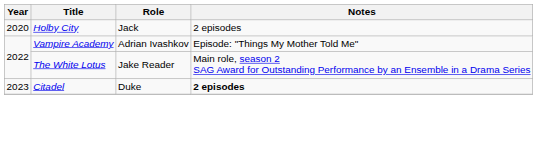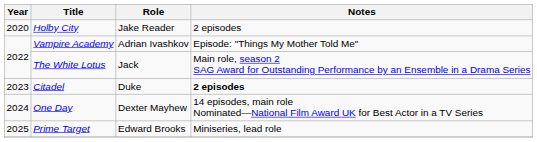 <table class="wikitable sortable">
 <tr>
 <th>Year</th>
 <th>Title</th>
 <th>Role</th>
 <th class="unsortable">Notes</th>
 </tr>
 <tr>
 <td>2020</td>
 <td><em><a href='#'>Holby City</a></em></td>
-<td>Jack</td>
+<td>Jake Reader</td>
 <td>2 episodes</td>
 </tr>
 <tr>
 <td rowspan="2">2022</td>
 <td><em><a href='#'>Vampire Academy</a></em></td>
 <td>Adrian Ivashkov</td>
 <td>Episode: "Things My Mother Told Me"</td>
 </tr>
 <tr>
 <td><em><a href='#'>The White Lotus</a></em></td>
-<td>Jake Reader</td>
+<td>Jack</td>
 <td>Main role, <a href='#'>season 2</a><br><a href='#'>SAG Award for Outstanding Performance by an Ensemble in a Drama Series</a></td>
 </tr>
 <tr>
 <td>2023</td>
 <td><em><a href='#'>Citadel</a></em></td>
 <td>Duke</td>
 <td><strong>2 episodes</strong></td>
 </tr>
 <tr>
+<td>2024</td>
+<td><em><a href='#'>One Day</a></em></td>
+<td>Dexter Mayhew</td>
+<td>14 episodes, main role<br>Nominated—<a href='#'>National Film Award UK</a> for Best Actor in a TV Series</td>
+</tr>
+<tr>
+<td>2025</td>
+<td><em><a href='#'>Prime Target</a></em></td>
+<td>Edward Brooks</td>
+<td>Miniseries, lead role</td>
+</tr>
+<tr>
 </tr>
 </table>
